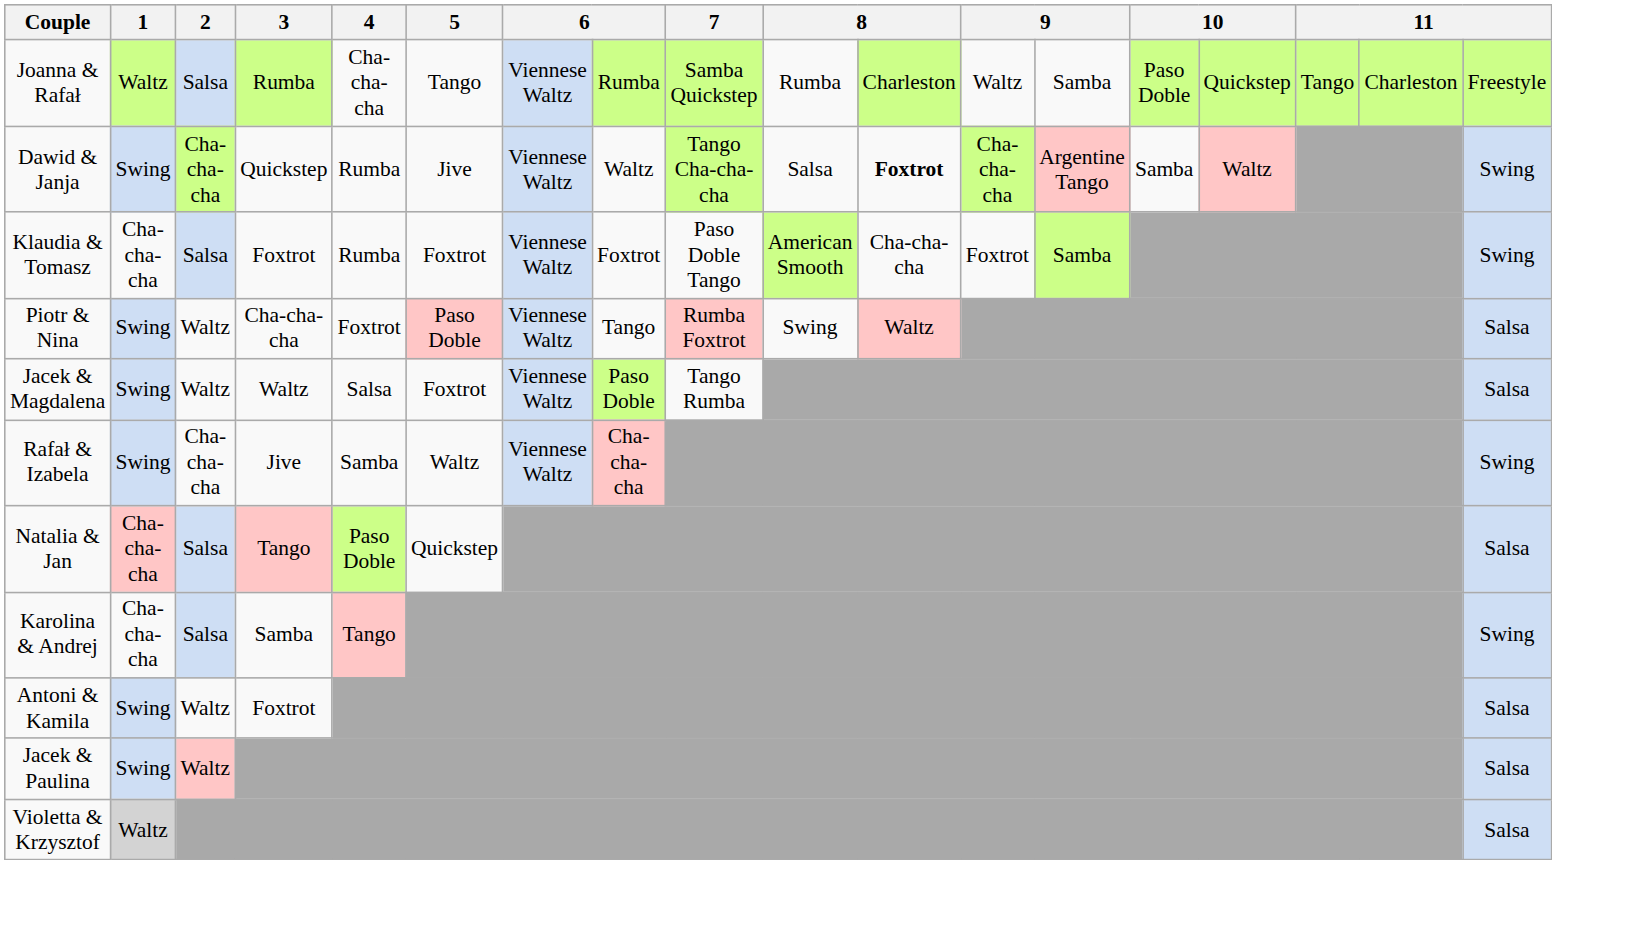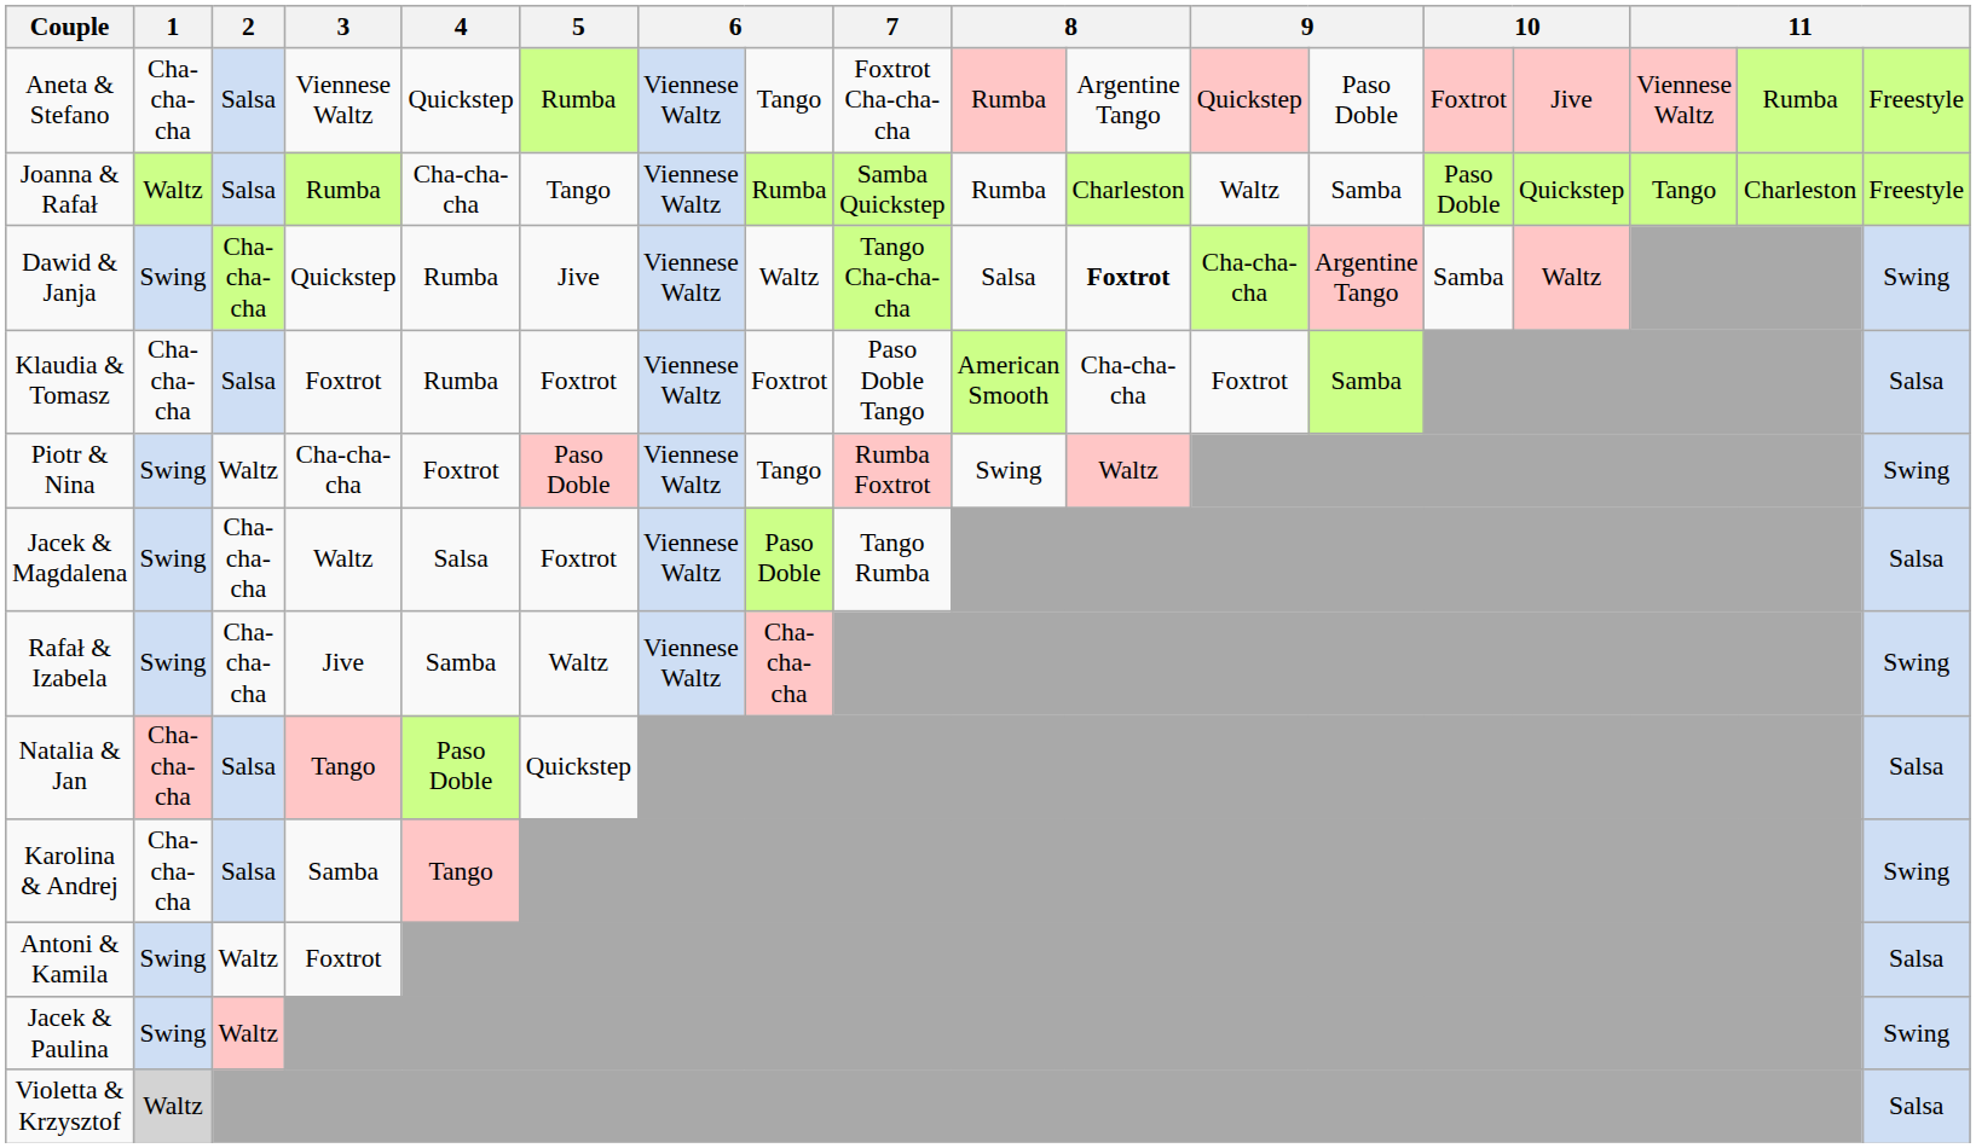 <table class="wikitable" style="text-align:center; font-size:85%; line-height:16px">
 <tr>
 <th>Couple</th>
 <th>1</th>
 <th>2</th>
 <th>3</th>
 <th>4</th>
 <th>5</th>
 <th colspan=2>6</th>
 <th>7</th>
 <th colspan=2>8</th>
 <th colspan=2>9</th>
 <th colspan=2>10</th>
 <th colspan=3>11</th>
+</tr>
+<tr>
+<td>Aneta & Stefano</td>
+<td>Cha-cha-cha</td>
+<td style="background:#CEDEF4;">Salsa</td>
+<td>Viennese Waltz</td>
+<td>Quickstep</td>
+<td style="background:#ccff88;">Rumba</td>
+<td style="background:#CEDEF4;">Viennese Waltz</td>
+<td>Tango</td>
+<td>Foxtrot<br>Cha-cha-cha</td>
+<td style="background:#ffc6c6;">Rumba</td>
+<td>Argentine Tango</td>
+<td style="background:#ffc6c6;">Quickstep</td>
+<td>Paso Doble</td>
+<td style="background:#ffc6c6;">Foxtrot</td>
+<td style="background:#ffc6c6;">Jive</td>
+<td style="background:#ffc6c6;">Viennese Waltz</td>
+<td style="background:#ccff88;">Rumba</td>
+<td style="background:#ccff88;">Freestyle</td>
 </tr>
 <tr>
 <td>Joanna & Rafał</td>
 <td style="background:#ccff88;">Waltz</td>
 <td style="background:#CEDEF4;">Salsa</td>
 <td style="background:#ccff88;">Rumba</td>
 <td>Cha-cha-cha</td>
 <td>Tango</td>
 <td style="background:#CEDEF4;">Viennese Waltz</td>
 <td style="background:#ccff88;">Rumba</td>
 <td style="background:#ccff88;">Samba<br>Quickstep</td>
 <td>Rumba</td>
 <td style="background:#ccff88;">Charleston</td>
 <td>Waltz</td>
 <td>Samba</td>
 <td style="background:#ccff88;">Paso Doble</td>
 <td style="background:#ccff88;">Quickstep</td>
 <td style="background:#ccff88;">Tango</td>
 <td style="background:#ccff88;">Charleston</td>
 <td style="background:#ccff88;">Freestyle</td>
 </tr>
 <tr>
 <td>Dawid & Janja</td>
 <td style="background:#CEDEF4;">Swing</td>
 <td style="background:#ccff88;">Cha-cha-cha</td>
 <td>Quickstep</td>
 <td>Rumba</td>
 <td>Jive</td>
 <td style="background:#CEDEF4;">Viennese Waltz</td>
 <td>Waltz</td>
 <td style="background:#ccff88;">Tango<br>Cha-cha-cha</td>
 <td>Salsa</td>
 <td><strong>Foxtrot</strong></td>
 <td style="background:#ccff88;">Cha-cha-cha</td>
 <td style="background:#ffc6c6;">Argentine Tango</td>
 <td>Samba</td>
 <td style="background:#ffc6c6;">Waltz</td>
 <td style="background:darkgrey;" colspan="2"></td>
 <td style="background:#CEDEF4;">Swing</td>
 </tr>
 <tr>
 <td>Klaudia & Tomasz</td>
 <td>Cha-cha-cha</td>
 <td style="background:#CEDEF4;">Salsa</td>
 <td>Foxtrot</td>
 <td>Rumba</td>
 <td>Foxtrot</td>
 <td style="background:#CEDEF4;">Viennese Waltz</td>
 <td>Foxtrot</td>
 <td>Paso Doble<br>Tango</td>
 <td style="background:#ccff88;">American Smooth</td>
 <td>Cha-cha-cha</td>
 <td>Foxtrot</td>
 <td style="background:#ccff88;">Samba</td>
 <td style="background:darkgrey;" colspan="4"></td>
-<td style="background:#CEDEF4;">Swing</td>
+<td style="background:#CEDEF4;">Salsa</td>
 </tr>
 <tr>
 <td>Piotr & Nina</td>
 <td style="background:#CEDEF4;">Swing</td>
 <td>Waltz</td>
 <td>Cha-cha-cha</td>
 <td>Foxtrot</td>
 <td style="background:#ffc6c6;">Paso Doble</td>
 <td style="background:#CEDEF4;">Viennese Waltz</td>
 <td>Tango</td>
 <td style="background:#ffc6c6;">Rumba<br>Foxtrot</td>
 <td>Swing</td>
 <td style="background:#ffc6c6;">Waltz</td>
 <td style="background:darkgrey;" colspan="6"></td>
-<td style="background:#CEDEF4;">Salsa</td>
+<td style="background:#CEDEF4;">Swing</td>
 </tr>
 <tr>
 <td>Jacek & Magdalena</td>
 <td style="background:#CEDEF4;">Swing</td>
-<td>Waltz</td>
+<td>Cha-cha-cha</td>
 <td>Waltz</td>
 <td>Salsa</td>
 <td>Foxtrot</td>
 <td style="background:#CEDEF4;">Viennese Waltz</td>
 <td style="background:#ccff88;">Paso Doble</td>
 <td>Tango<br>Rumba</td>
 <td style="background:darkgrey;" colspan="8"></td>
 <td style="background:#CEDEF4;">Salsa</td>
 </tr>
 <tr>
 <td>Rafał & Izabela</td>
 <td style="background:#CEDEF4;">Swing</td>
 <td>Cha-cha-cha</td>
 <td>Jive</td>
 <td>Samba</td>
 <td>Waltz</td>
 <td style="background:#CEDEF4;">Viennese Waltz</td>
 <td style="background:#ffc6c6;">Cha-cha-cha</td>
 <td style="background:darkgrey;" colspan="9"></td>
 <td style="background:#CEDEF4;">Swing</td>
 </tr>
 <tr>
 <td>Natalia & Jan</td>
 <td style="background:#ffc6c6;">Cha-cha-cha</td>
 <td style="background:#CEDEF4;">Salsa</td>
 <td style="background:#ffc6c6;">Tango</td>
 <td style="background:#ccff88;">Paso Doble</td>
 <td>Quickstep</td>
 <td style="background:darkgrey;" colspan="11"></td>
 <td style="background:#CEDEF4;">Salsa</td>
 </tr>
 <tr>
 <td>Karolina & Andrej</td>
 <td>Cha-cha-cha</td>
 <td style="background:#CEDEF4;">Salsa</td>
 <td>Samba</td>
 <td style="background:#ffc6c6;">Tango</td>
 <td style="background:darkgrey;" colspan="12"></td>
 <td style="background:#CEDEF4;">Swing</td>
 </tr>
 <tr>
 <td>Antoni & Kamila</td>
 <td style="background:#CEDEF4;">Swing</td>
 <td>Waltz</td>
 <td>Foxtrot</td>
 <td style="background:darkgrey;" colspan="13"></td>
 <td style="background:#CEDEF4;">Salsa</td>
 </tr>
 <tr>
 <td>Jacek & Paulina</td>
 <td style="background:#CEDEF4;">Swing</td>
 <td style="background:#ffc6c6;">Waltz</td>
 <td style="background:darkgrey;" colspan="14"></td>
-<td style="background:#CEDEF4;">Salsa</td>
+<td style="background:#CEDEF4;">Swing</td>
 </tr>
 <tr>
 <td>Violetta & Krzysztof</td>
 <td style="background: lightgrey;">Waltz</td>
 <td style="background:darkgrey;" colspan="15"></td>
 <td style="background:#CEDEF4;">Salsa</td>
 </tr>
 </table>
